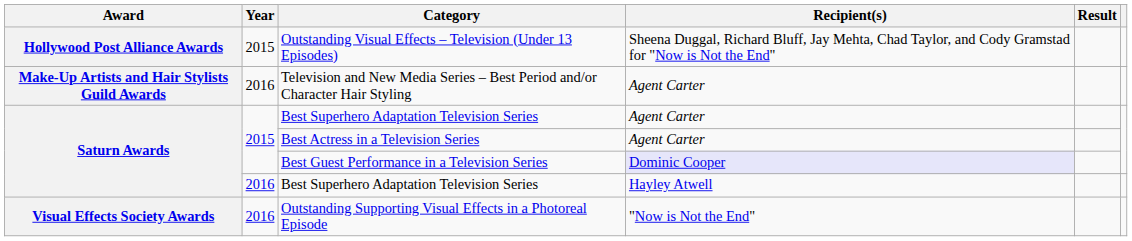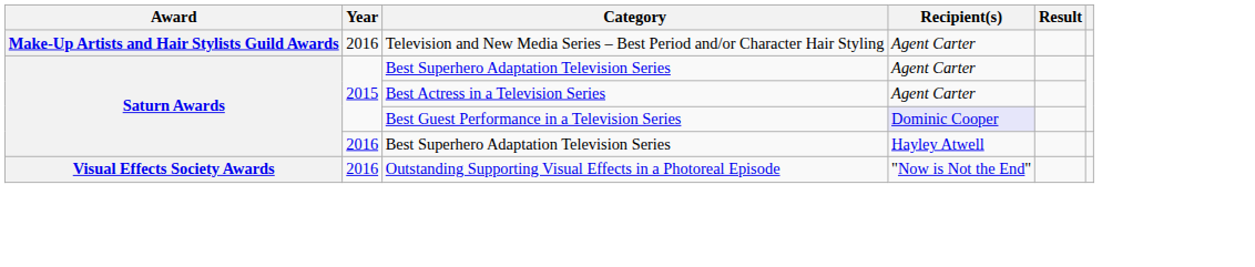 <table class="wikitable plainrowheaders sortable col6center">
 <tr>
 <th scope="col">Award</th>
 <th scope="col">Year</th>
 <th scope="col">Category</th>
 <th scope="col">Recipient(s)</th>
 <th scope="col">Result</th>
 <th scope="col" class="unsortable"></th>
-</tr>
-<tr>
-<th scope="row"><a href='#'>Hollywood Post Alliance Awards</a></th>
-<td>2015</td>
-<td><a href='#'>Outstanding Visual Effects – Television (Under 13 Episodes)</a></td>
-<td>Sheena Duggal, Richard Bluff, Jay Mehta, Chad Taylor, and Cody Gramstad for "<a href='#'>Now is Not the End</a>"</td>
-<td></td>
-<td><br></td>
 </tr>
 <tr>
 <th scope="row"><a href='#'>Make-Up Artists and Hair Stylists Guild Awards</a></th>
 <td>2016</td>
 <td>Television and New Media Series – Best Period and/or Character Hair Styling</td>
 <td><em>Agent Carter</em></td>
 <td></td>
 <td></td>
 </tr>
 <tr>
 <th scope="row" rowspan="4"><a href='#'>Saturn Awards</a></th>
 <td rowspan="3"><a href='#'>2015</a></td>
 <td><a href='#'>Best Superhero Adaptation Television Series</a></td>
 <td><em>Agent Carter</em></td>
 <td></td>
 <td rowspan="3"></td>
 </tr>
 <tr>
 <td><a href='#'>Best Actress in a Television Series</a></td>
 <td><em>Agent Carter</em></td>
 <td></td>
 </tr>
 <tr>
 <td><a href='#'>Best Guest Performance in a Television Series</a></td>
 <td style="background: lavender;"><a href='#'>Dominic Cooper</a></td>
 <td></td>
 </tr>
 <tr>
 <td><a href='#'>2016</a></td>
 <td>Best Superhero Adaptation Television Series</td>
 <td><a href='#'>Hayley Atwell</a></td>
 <td></td>
 <td></td>
 </tr>
 <tr>
 <th scope="row"><a href='#'>Visual Effects Society Awards</a></th>
 <td><a href='#'>2016</a></td>
 <td><a href='#'>Outstanding Supporting Visual Effects in a Photoreal Episode</a></td>
 <td>"<a href='#'>Now is Not the End</a>"</td>
 <td></td>
 <td></td>
 </tr>
 </table>
